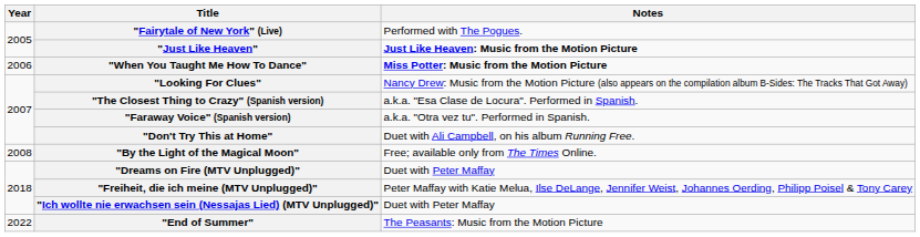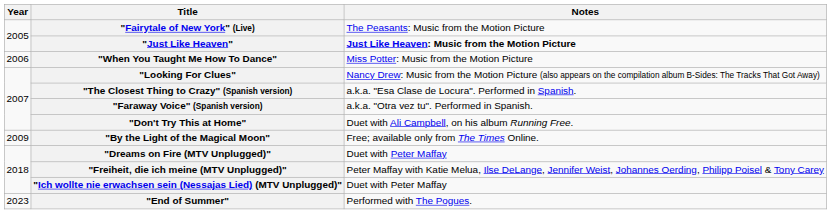 <table class="wikitable plainrowheaders">
 <tr>
 <th>Year</th>
 <th>Title</th>
 <th>Notes</th>
 </tr>
 <tr>
 <td rowspan="2">2005</td>
 <th scope="row">"<a href='#'>Fairytale of New York</a>" <small>(Live)</small></th>
-<td>Performed with <a href='#'>The Pogues</a>.</td>
+<td><a href='#'>The Peasants</a>: Music from the Motion Picture</td>
 </tr>
 <tr>
 <th scope="row">"<a href='#'>Just Like Heaven</a>"</th>
 <td><strong><a href='#'>Just Like Heaven</a>: Music from the Motion Picture</strong></td>
 </tr>
 <tr>
 <td>2006</td>
 <th scope="row">"When You Taught Me How To Dance"</th>
-<td><strong><a href='#'>Miss Potter</a>: Music from the Motion Picture</strong></td>
+<td><a href='#'>Miss Potter</a>: Music from the Motion Picture</td>
 </tr>
 <tr>
 <td rowspan="4">2007</td>
 <th scope="row">"Looking For Clues"</th>
 <td><a href='#'>Nancy Drew</a>: Music from the Motion Picture <small>(also appears on the compilation album B-Sides: The Tracks That Got Away)</small></td>
 </tr>
 <tr>
 <th scope="row">"The Closest Thing to Crazy" <small>(Spanish version)</small></th>
 <td>a.k.a. "Esa Clase de Locura". Performed in <a href='#'>Spanish</a>.</td>
 </tr>
 <tr>
 <th scope="row">"Faraway Voice" <small>(Spanish version)</small></th>
 <td>a.k.a. "Otra vez tu". Performed in Spanish.</td>
 </tr>
 <tr>
 <th scope="row">"Don't Try This at Home"</th>
 <td>Duet with <a href='#'>Ali Campbell</a>, on his album <em>Running Free</em>.</td>
 </tr>
 <tr>
-<td>2008</td>
+<td>2009</td>
 <th scope="row">"By the Light of the Magical Moon"</th>
 <td>Free; available only from <em><a href='#'>The Times</a></em> Online.</td>
 </tr>
 <tr>
 <td rowspan="3">2018</td>
 <th scope="row">"Dreams on Fire (MTV Unplugged)"</th>
 <td>Duet with <a href='#'>Peter Maffay</a></td>
 </tr>
 <tr>
 <th scope="row">"Freiheit, die ich meine (MTV Unplugged)"</th>
 <td>Peter Maffay with Katie Melua, <a href='#'>Ilse DeLange</a>, <a href='#'>Jennifer Weist</a>, <a href='#'>Johannes Oerding</a>, <a href='#'>Philipp Poisel</a> & <a href='#'>Tony Carey</a></td>
 </tr>
 <tr>
 <th scope="row">"<a href='#'>Ich wollte nie erwachsen sein (Nessajas Lied)</a> (MTV Unplugged)"</th>
 <td>Duet with Peter Maffay</td>
 </tr>
 <tr>
-<td>2022</td>
+<td>2023</td>
 <th scope="row">"End of Summer"</th>
-<td><a href='#'>The Peasants</a>: Music from the Motion Picture</td>
+<td>Performed with <a href='#'>The Pogues</a>.</td>
 </tr>
 </table>
